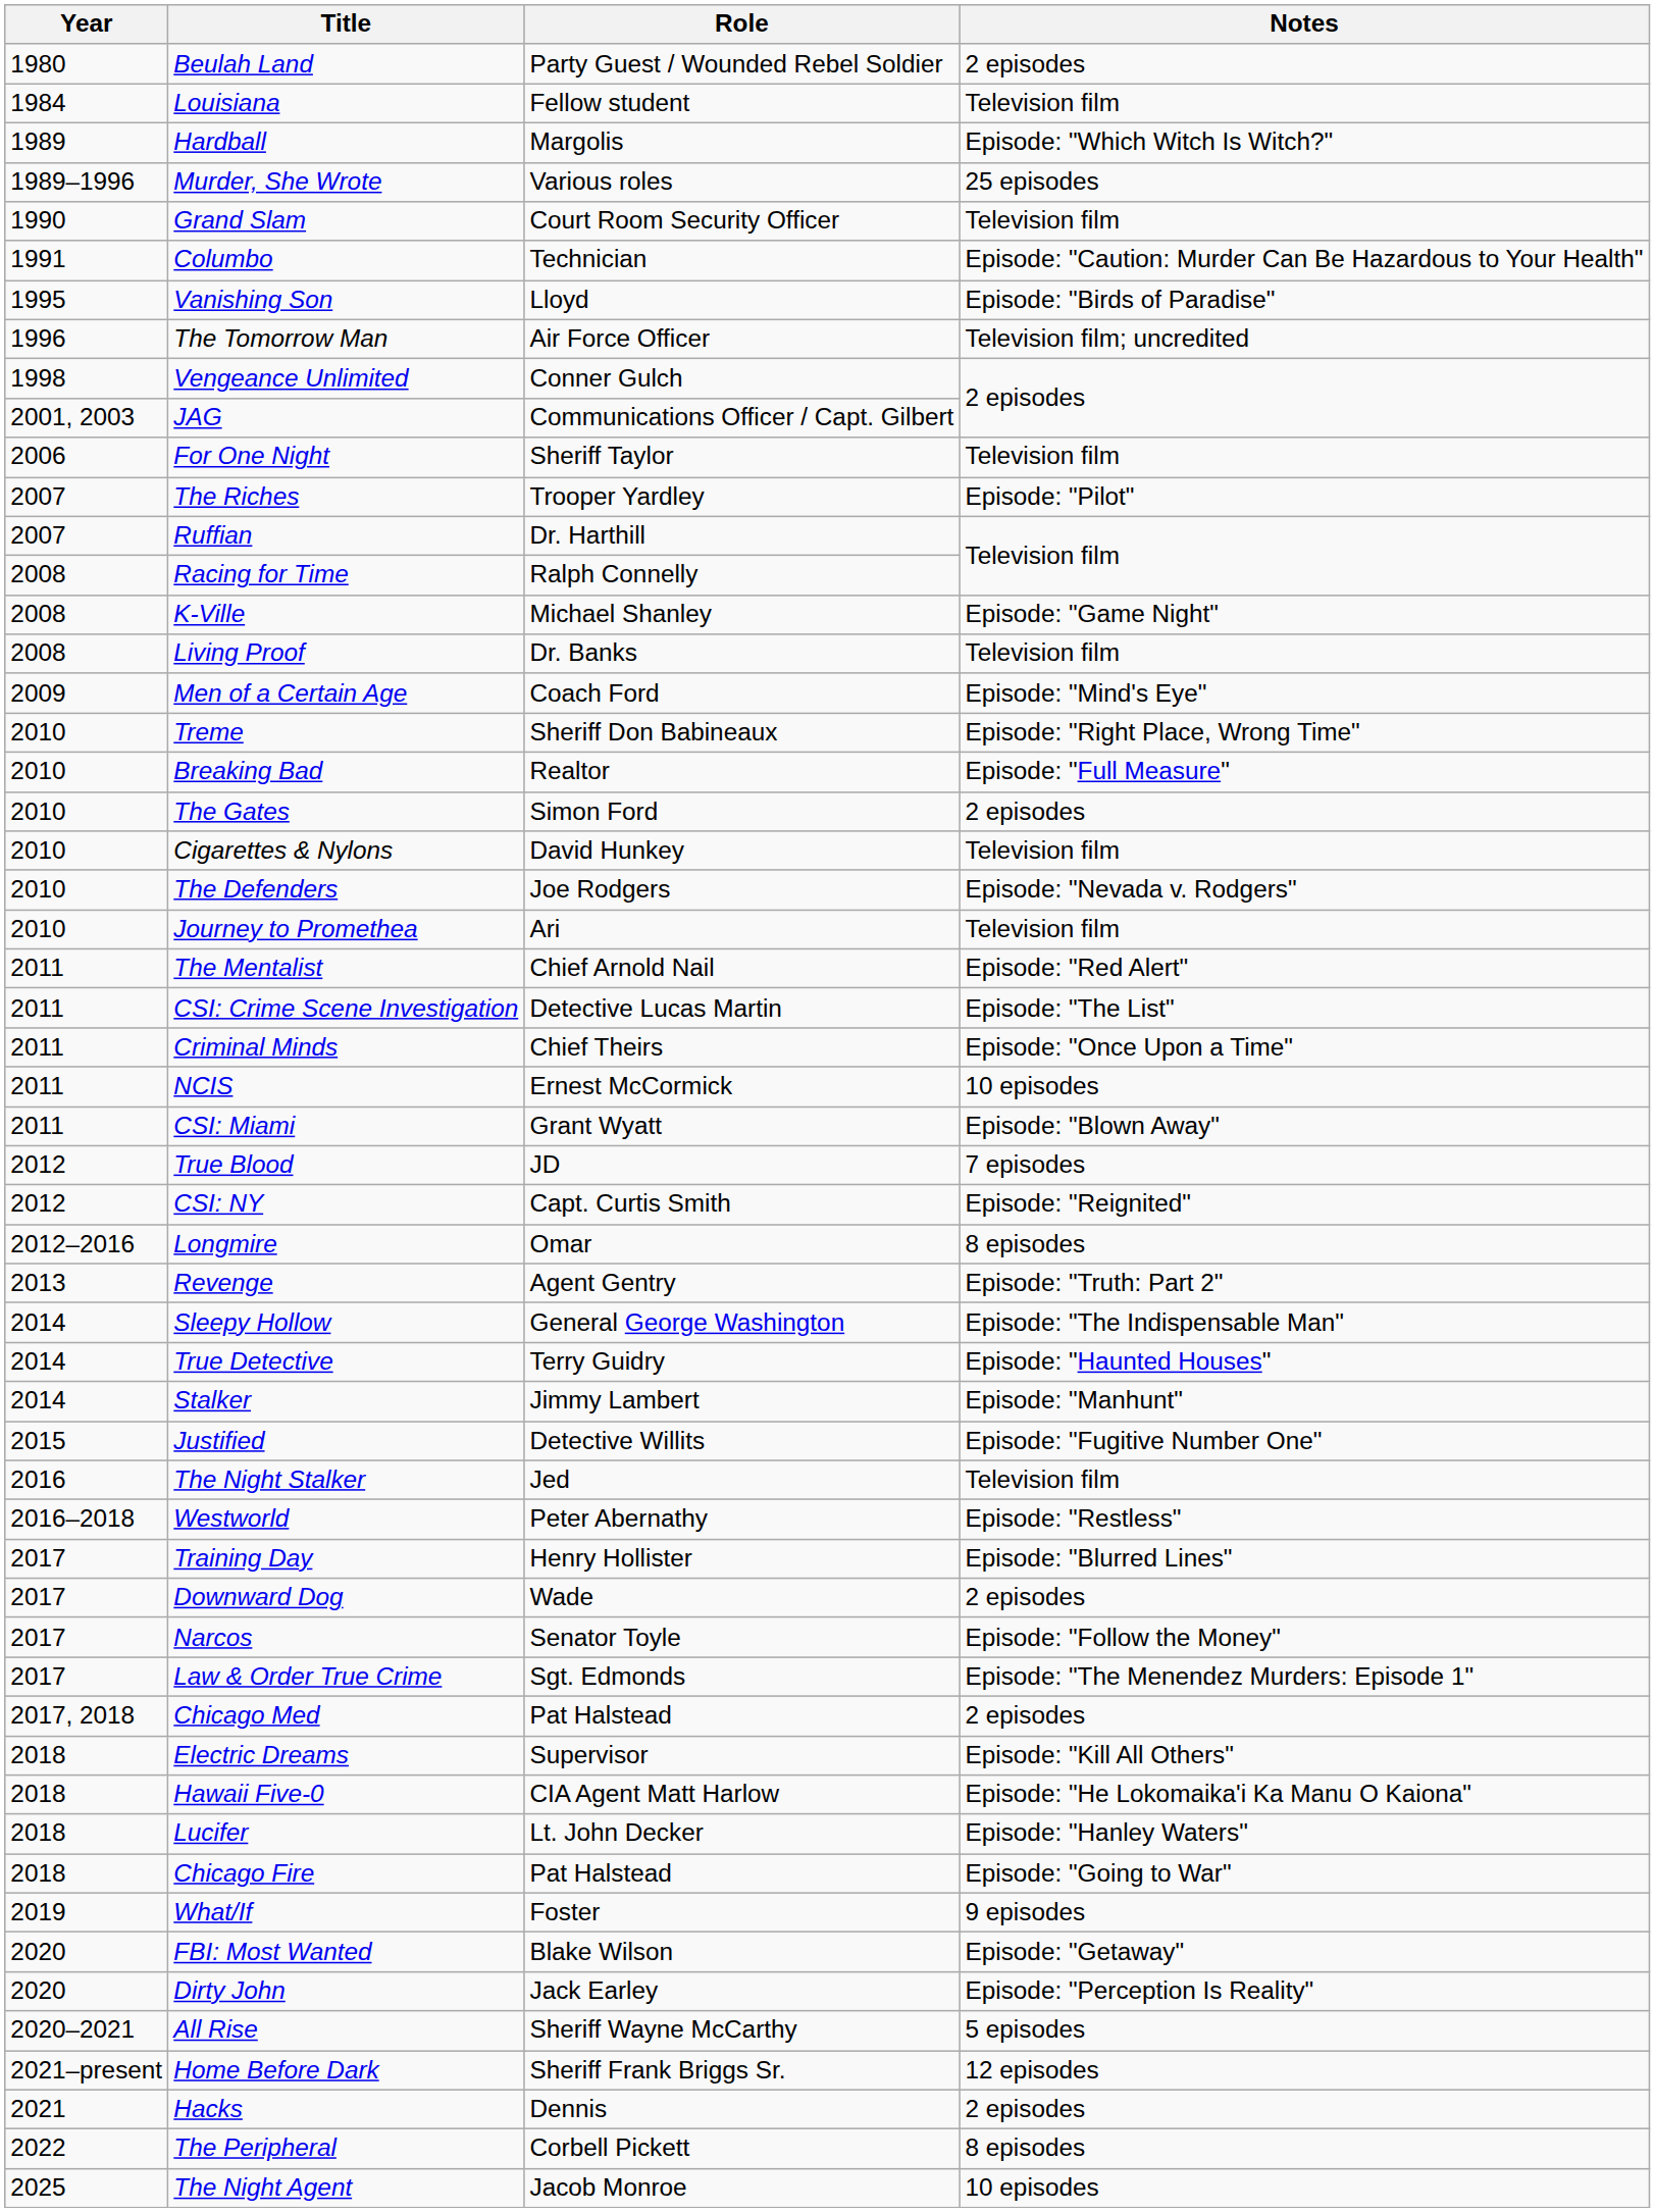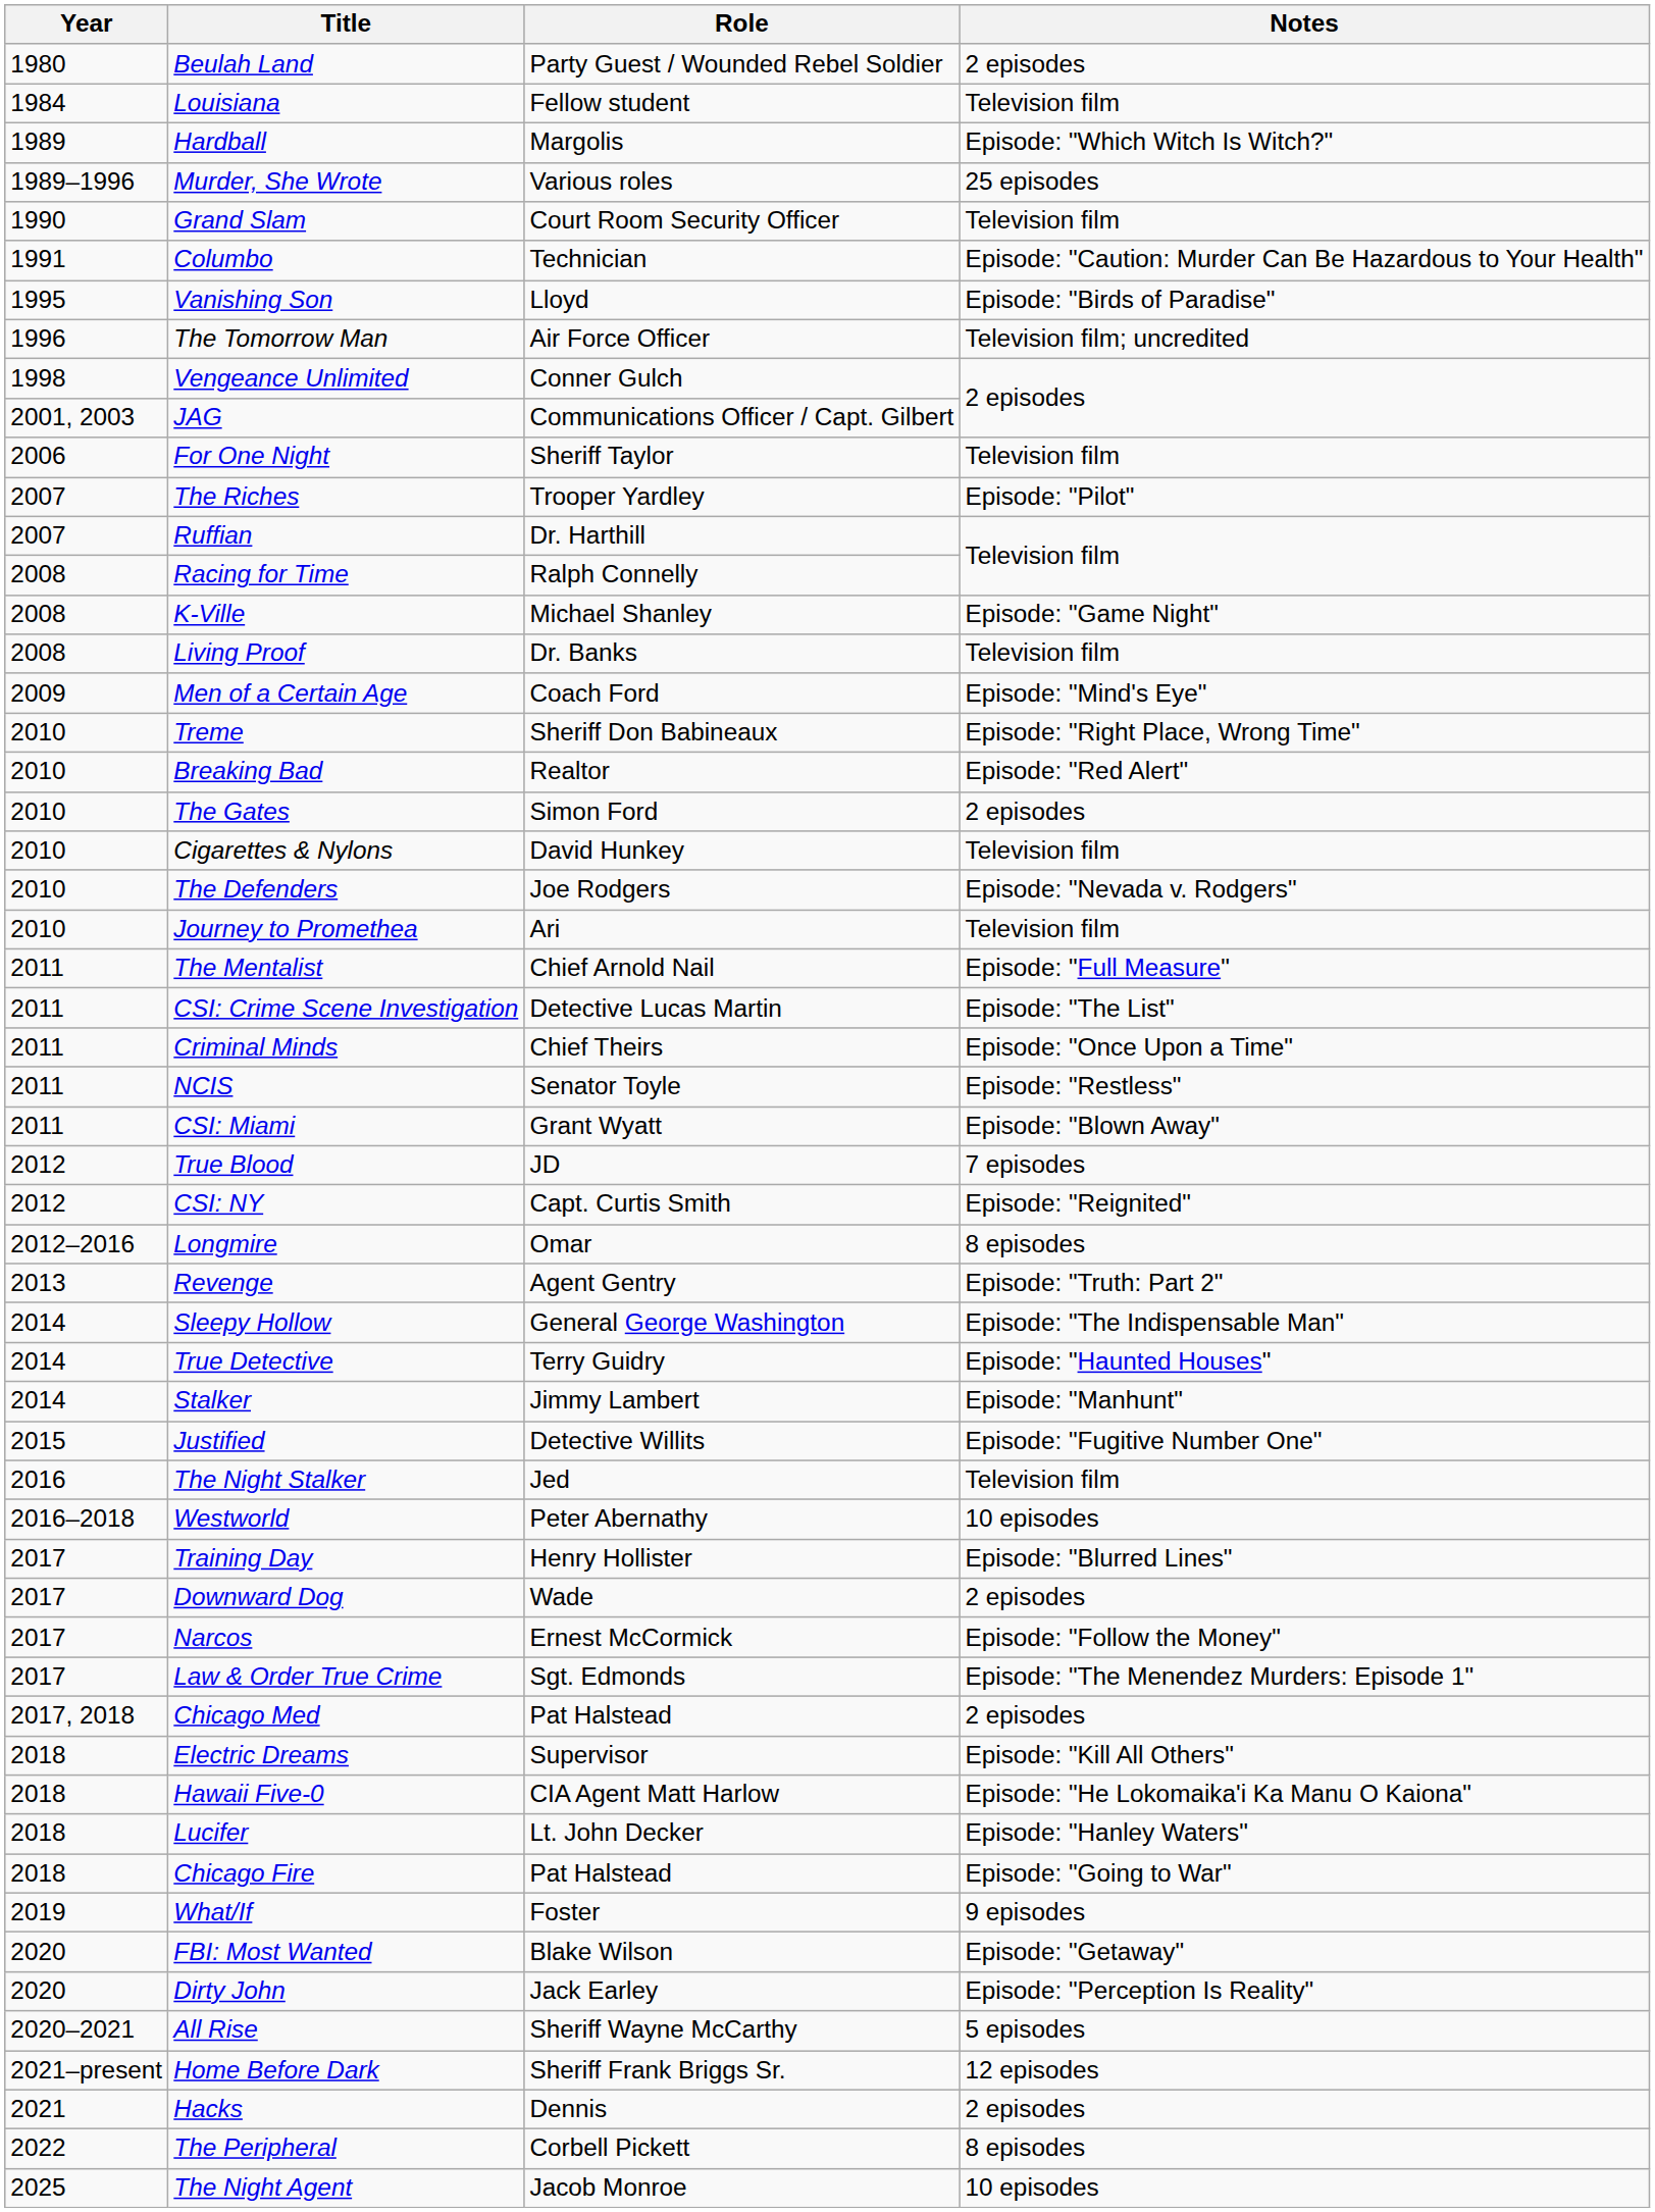 <table class="wikitable sortable">
 <tr>
 <th>Year</th>
 <th>Title</th>
 <th>Role</th>
 <th>Notes</th>
 </tr>
 <tr>
 <td>1980</td>
 <td><a href='#'><em>Beulah Land</em></a></td>
 <td>Party Guest / Wounded Rebel Soldier</td>
 <td>2 episodes</td>
 </tr>
 <tr>
 <td>1984</td>
 <td><a href='#'><em>Louisiana</em></a></td>
 <td>Fellow student</td>
 <td>Television film</td>
 </tr>
 <tr>
 <td>1989</td>
 <td><a href='#'><em>Hardball</em></a></td>
 <td>Margolis</td>
 <td>Episode: "Which Witch Is Witch?"</td>
 </tr>
 <tr>
 <td>1989–1996</td>
 <td><em><a href='#'>Murder, She Wrote</a></em></td>
 <td>Various roles</td>
 <td>25 episodes</td>
 </tr>
 <tr>
 <td>1990</td>
 <td><a href='#'><em>Grand Slam</em></a></td>
 <td>Court Room Security Officer</td>
 <td>Television film</td>
 </tr>
 <tr>
 <td>1991</td>
 <td><em><a href='#'>Columbo</a></em></td>
 <td>Technician</td>
 <td>Episode: "Caution: Murder Can Be Hazardous to Your Health"</td>
 </tr>
 <tr>
 <td>1995</td>
 <td><em><a href='#'>Vanishing Son</a></em></td>
 <td>Lloyd</td>
 <td>Episode: "Birds of Paradise"</td>
 </tr>
 <tr>
 <td>1996</td>
 <td><em>The Tomorrow Man</em></td>
 <td>Air Force Officer</td>
 <td>Television film; uncredited</td>
 </tr>
 <tr>
 <td>1998</td>
 <td><em><a href='#'>Vengeance Unlimited</a></em></td>
 <td>Conner Gulch</td>
 <td rowspan="2">2 episodes</td>
 </tr>
 <tr>
 <td>2001, 2003</td>
 <td><a href='#'><em>JAG</em></a></td>
 <td>Communications Officer / Capt. Gilbert</td>
 </tr>
 <tr>
 <td>2006</td>
 <td><em><a href='#'>For One Night</a></em></td>
 <td>Sheriff Taylor</td>
 <td>Television film</td>
 </tr>
 <tr>
 <td>2007</td>
 <td><em><a href='#'>The Riches</a></em></td>
 <td>Trooper Yardley</td>
 <td>Episode: "Pilot"</td>
 </tr>
 <tr>
 <td>2007</td>
 <td><a href='#'><em>Ruffian</em></a></td>
 <td>Dr. Harthill</td>
 <td rowspan="2">Television film</td>
 </tr>
 <tr>
 <td>2008</td>
 <td><em><a href='#'>Racing for Time</a></em></td>
 <td>Ralph Connelly</td>
 </tr>
 <tr>
 <td>2008</td>
 <td><a href='#'><em>K-Ville</em></a></td>
 <td>Michael Shanley</td>
 <td>Episode: "Game Night"</td>
 </tr>
 <tr>
 <td>2008</td>
 <td><a href='#'><em>Living Proof</em></a></td>
 <td>Dr. Banks</td>
 <td>Television film</td>
 </tr>
 <tr>
 <td>2009</td>
 <td><em><a href='#'>Men of a Certain Age</a></em></td>
 <td>Coach Ford</td>
 <td>Episode: "Mind's Eye"</td>
 </tr>
 <tr>
 <td>2010</td>
 <td><a href='#'><em>Treme</em></a></td>
 <td>Sheriff Don Babineaux</td>
 <td>Episode: "Right Place, Wrong Time"</td>
 </tr>
 <tr>
 <td>2010</td>
 <td><em><a href='#'>Breaking Bad</a></em></td>
 <td>Realtor</td>
-<td>Episode: "<a href='#'>Full Measure</a>"</td>
+<td>Episode: "Red Alert"</td>
 </tr>
 <tr>
 <td>2010</td>
 <td><a href='#'><em>The Gates</em></a></td>
 <td>Simon Ford</td>
 <td>2 episodes</td>
 </tr>
 <tr>
 <td>2010</td>
 <td><em>Cigarettes & Nylons</em></td>
 <td>David Hunkey</td>
 <td>Television film</td>
 </tr>
 <tr>
 <td>2010</td>
 <td><a href='#'><em>The Defenders</em></a></td>
 <td>Joe Rodgers</td>
 <td>Episode: "Nevada v. Rodgers"</td>
 </tr>
 <tr>
 <td>2010</td>
 <td><em><a href='#'>Journey to Promethea</a></em></td>
 <td>Ari</td>
 <td>Television film</td>
 </tr>
 <tr>
 <td>2011</td>
 <td><em><a href='#'>The Mentalist</a></em></td>
 <td>Chief Arnold Nail</td>
-<td>Episode: "Red Alert"</td>
+<td>Episode: "<a href='#'>Full Measure</a>"</td>
 </tr>
 <tr>
 <td>2011</td>
 <td><em><a href='#'>CSI: Crime Scene Investigation</a></em></td>
 <td>Detective Lucas Martin</td>
 <td>Episode: "The List"</td>
 </tr>
 <tr>
 <td>2011</td>
 <td><em><a href='#'>Criminal Minds</a></em></td>
 <td>Chief Theirs</td>
 <td>Episode: "Once Upon a Time"</td>
 </tr>
 <tr>
 <td>2011</td>
 <td><a href='#'><em>NCIS</em></a></td>
-<td>Ernest McCormick</td>
-<td>10 episodes</td>
+<td>Senator Toyle</td>
+<td>Episode: "Restless"</td>
 </tr>
 <tr>
 <td>2011</td>
 <td><em><a href='#'>CSI: Miami</a></em></td>
 <td>Grant Wyatt</td>
 <td>Episode: "Blown Away"</td>
 </tr>
 <tr>
 <td>2012</td>
 <td><em><a href='#'>True Blood</a></em></td>
 <td>JD</td>
 <td>7 episodes</td>
 </tr>
 <tr>
 <td>2012</td>
 <td><em><a href='#'>CSI: NY</a></em></td>
 <td>Capt. Curtis Smith</td>
 <td>Episode: "Reignited"</td>
 </tr>
 <tr>
 <td>2012–2016</td>
 <td><a href='#'><em>Longmire</em></a></td>
 <td>Omar</td>
 <td>8 episodes</td>
 </tr>
 <tr>
 <td>2013</td>
 <td><a href='#'><em>Revenge</em></a></td>
 <td>Agent Gentry</td>
 <td>Episode: "Truth: Part 2"</td>
 </tr>
 <tr>
 <td>2014</td>
 <td><a href='#'><em>Sleepy Hollow</em></a></td>
 <td>General <a href='#'>George Washington</a></td>
 <td>Episode: "The Indispensable Man"</td>
 </tr>
 <tr>
 <td>2014</td>
 <td><em><a href='#'>True Detective</a></em></td>
 <td>Terry Guidry</td>
 <td>Episode: "<a href='#'>Haunted Houses</a>"</td>
 </tr>
 <tr>
 <td>2014</td>
 <td><a href='#'><em>Stalker</em></a></td>
 <td>Jimmy Lambert</td>
 <td>Episode: "Manhunt"</td>
 </tr>
 <tr>
 <td>2015</td>
 <td><a href='#'><em>Justified</em></a></td>
 <td>Detective Willits</td>
 <td>Episode: "Fugitive Number One"</td>
 </tr>
 <tr>
 <td>2016</td>
 <td><a href='#'><em>The Night Stalker</em></a></td>
 <td>Jed</td>
 <td>Television film</td>
 </tr>
 <tr>
 <td>2016–2018</td>
 <td><a href='#'><em>Westworld</em></a></td>
 <td>Peter Abernathy</td>
-<td>Episode: "Restless"</td>
+<td>10 episodes</td>
 </tr>
 <tr>
 <td>2017</td>
 <td><a href='#'><em>Training Day</em></a></td>
 <td>Henry Hollister</td>
 <td>Episode: "Blurred Lines"</td>
 </tr>
 <tr>
 <td>2017</td>
 <td><a href='#'><em>Downward Dog</em></a></td>
 <td>Wade</td>
 <td>2 episodes</td>
 </tr>
 <tr>
 <td>2017</td>
 <td><em><a href='#'>Narcos</a></em></td>
-<td>Senator Toyle</td>
+<td>Ernest McCormick</td>
 <td>Episode: "Follow the Money"</td>
 </tr>
 <tr>
 <td>2017</td>
 <td><em><a href='#'>Law & Order True Crime</a></em></td>
 <td>Sgt. Edmonds</td>
 <td>Episode: "The Menendez Murders: Episode 1"</td>
 </tr>
 <tr>
 <td>2017, 2018</td>
 <td><em><a href='#'>Chicago Med</a></em></td>
 <td>Pat Halstead</td>
 <td>2 episodes</td>
 </tr>
 <tr>
 <td>2018</td>
 <td><a href='#'><em>Electric Dreams</em></a></td>
 <td>Supervisor</td>
 <td>Episode: "Kill All Others"</td>
 </tr>
 <tr>
 <td>2018</td>
 <td><a href='#'><em>Hawaii Five-0</em></a></td>
 <td>CIA Agent Matt Harlow</td>
 <td>Episode: "He Lokomaika'i Ka Manu O Kaiona"</td>
 </tr>
 <tr>
 <td>2018</td>
 <td><a href='#'><em>Lucifer</em></a></td>
 <td>Lt. John Decker</td>
 <td>Episode: "Hanley Waters"</td>
 </tr>
 <tr>
 <td>2018</td>
 <td><a href='#'><em>Chicago Fire</em></a></td>
 <td>Pat Halstead</td>
 <td>Episode: "Going to War"</td>
 </tr>
 <tr>
 <td>2019</td>
 <td><em><a href='#'>What/If</a></em></td>
 <td>Foster</td>
 <td>9 episodes</td>
 </tr>
 <tr>
 <td>2020</td>
 <td><em><a href='#'>FBI: Most Wanted</a></em></td>
 <td>Blake Wilson</td>
 <td>Episode: "Getaway"</td>
 </tr>
 <tr>
 <td>2020</td>
 <td><a href='#'><em>Dirty John</em></a></td>
 <td>Jack Earley</td>
 <td>Episode: "Perception Is Reality"</td>
 </tr>
 <tr>
 <td>2020–2021</td>
 <td><a href='#'><em>All Rise</em></a></td>
 <td>Sheriff Wayne McCarthy</td>
 <td>5 episodes</td>
 </tr>
 <tr>
 <td>2021–present</td>
 <td><a href='#'><em>Home Before Dark</em></a></td>
 <td>Sheriff Frank Briggs Sr.</td>
 <td>12 episodes</td>
 </tr>
 <tr>
 <td>2021</td>
 <td><a href='#'><em>Hacks</em></a></td>
 <td>Dennis</td>
 <td>2 episodes</td>
 </tr>
 <tr>
 <td>2022</td>
 <td><a href='#'><em>The Peripheral</em></a></td>
 <td>Corbell Pickett</td>
 <td>8 episodes</td>
 </tr>
 <tr>
 <td>2025</td>
 <td><em><a href='#'>The Night Agent</a></em></td>
 <td>Jacob Monroe</td>
 <td>10 episodes</td>
 </tr>
 </table>
